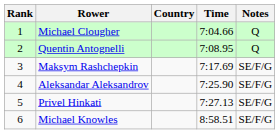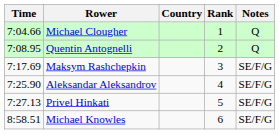 <table class="wikitable" style="text-align:center">
 <tr>
-<th>Rank</th>
+<th>Time</th>
 <th>Rower</th>
 <th>Country</th>
-<th>Time</th>
+<th>Rank</th>
 <th>Notes</th>
 </tr>
 <tr bgcolor=ccffcc>
-<td>1</td>
+<td>7:04.66</td>
 <td align="left"><a href='#'>Michael Clougher</a></td>
 <td align="left"></td>
-<td>7:04.66</td>
+<td>1</td>
 <td>Q</td>
 </tr>
 <tr bgcolor=ccffcc>
-<td>2</td>
+<td>7:08.95</td>
 <td align="left"><a href='#'>Quentin Antognelli</a></td>
 <td align="left"></td>
-<td>7:08.95</td>
+<td>2</td>
 <td>Q</td>
 </tr>
 <tr>
-<td>3</td>
+<td>7:17.69</td>
 <td align="left"><a href='#'>Maksym Rashchepkin</a></td>
 <td align="left"></td>
-<td>7:17.69</td>
+<td>3</td>
 <td>SE/F/G</td>
 </tr>
 <tr>
-<td>4</td>
+<td>7:25.90</td>
 <td align="left"><a href='#'>Aleksandar Aleksandrov</a></td>
 <td align="left"></td>
-<td>7:25.90</td>
+<td>4</td>
 <td>SE/F/G</td>
 </tr>
 <tr>
-<td>5</td>
+<td>7:27.13</td>
 <td align="left"><a href='#'>Privel Hinkati</a></td>
 <td align="left"></td>
-<td>7:27.13</td>
+<td>5</td>
 <td>SE/F/G</td>
 </tr>
 <tr>
-<td>6</td>
+<td>8:58.51</td>
 <td align="left"><a href='#'>Michael Knowles</a></td>
 <td align="left"></td>
-<td>8:58.51</td>
+<td>6</td>
 <td>SE/F/G</td>
 </tr>
 </table>
